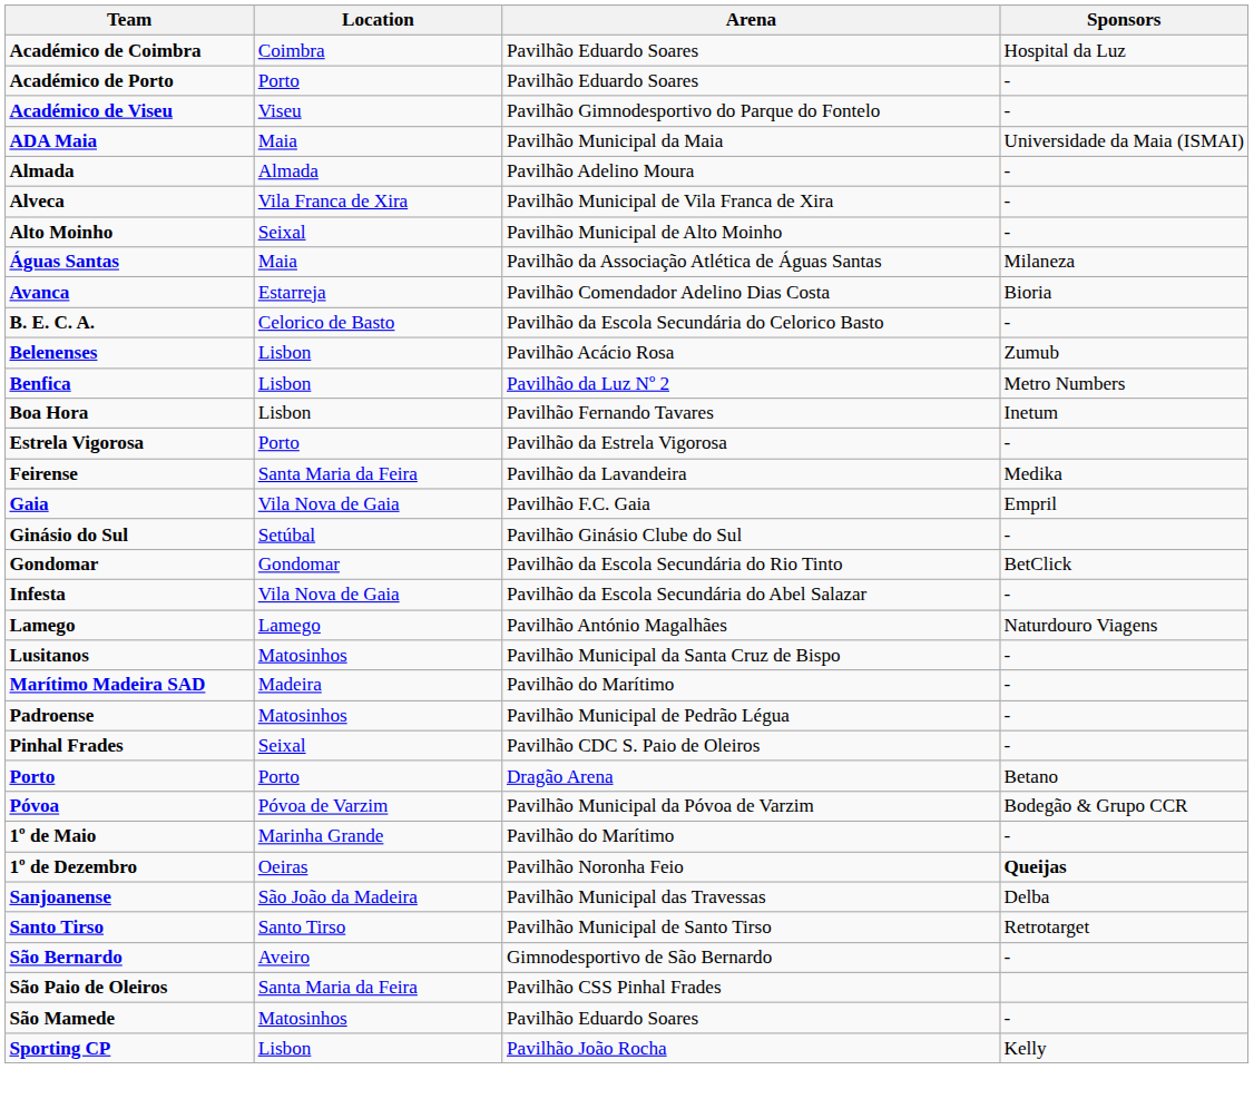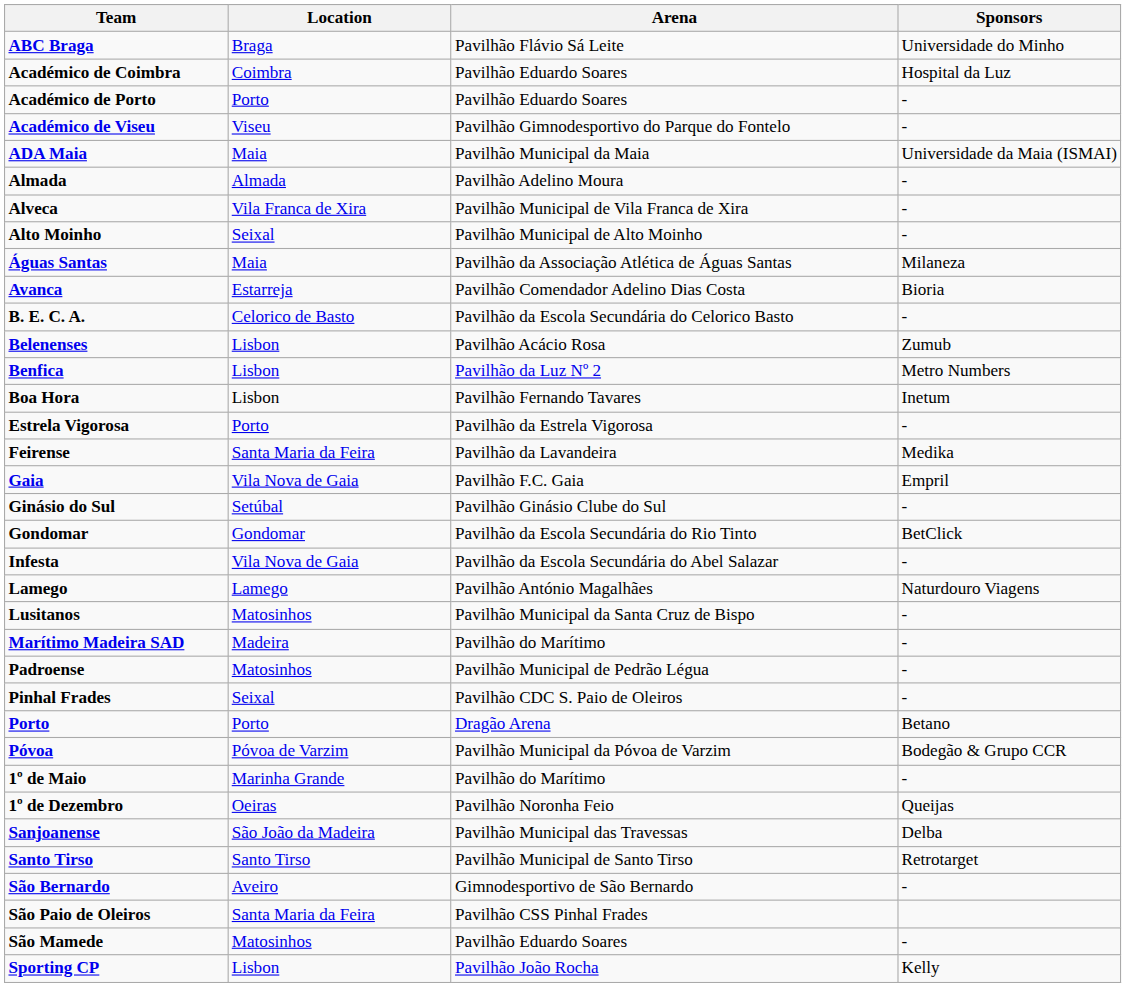 <table class="wikitable sortable" style="text-align: left;">
 <tr>
 <th width="20%">Team</th>
 <th width="20%">Location</th>
 <th width="40%">Arena</th>
 <th width="20%">Sponsors</th>
+</tr>
+<tr>
+<td><strong><a href='#'>ABC Braga</a></strong></td>
+<td><a href='#'>Braga</a></td>
+<td>Pavilhão Flávio Sá Leite</td>
+<td>Universidade do Minho</td>
 </tr>
 <tr>
 <td><strong>Académico de Coimbra</strong></td>
 <td><a href='#'>Coimbra</a></td>
 <td>Pavilhão Eduardo Soares</td>
 <td>Hospital da Luz</td>
 </tr>
 <tr>
 <td><strong>Académico de Porto</strong></td>
 <td><a href='#'>Porto</a></td>
 <td>Pavilhão Eduardo Soares</td>
 <td>-</td>
 </tr>
 <tr>
 <td><strong><a href='#'>Académico de Viseu</a></strong></td>
 <td><a href='#'>Viseu</a></td>
 <td>Pavilhão Gimnodesportivo do Parque do Fontelo</td>
 <td>-</td>
 </tr>
 <tr>
 <td><strong><a href='#'>ADA Maia</a></strong></td>
 <td><a href='#'>Maia</a></td>
 <td>Pavilhão Municipal da Maia</td>
 <td>Universidade da Maia (ISMAI)</td>
 </tr>
 <tr>
 <td><strong>Almada</strong></td>
 <td><a href='#'>Almada</a></td>
 <td>Pavilhão Adelino Moura</td>
 <td>-</td>
 </tr>
 <tr>
 <td><strong>Alveca</strong></td>
 <td><a href='#'>Vila Franca de Xira</a></td>
 <td>Pavilhão Municipal de Vila Franca de Xira</td>
 <td>-</td>
 </tr>
 <tr>
 <td><strong>Alto Moinho</strong></td>
 <td><a href='#'>Seixal</a></td>
 <td>Pavilhão Municipal de Alto Moinho</td>
 <td>-</td>
 </tr>
 <tr>
 <td><strong><a href='#'>Águas Santas</a></strong></td>
 <td><a href='#'>Maia</a></td>
 <td>Pavilhão da Associação Atlética de Águas Santas</td>
 <td>Milaneza</td>
 </tr>
 <tr>
 <td><strong><a href='#'>Avanca</a></strong></td>
 <td><a href='#'>Estarreja</a></td>
 <td>Pavilhão Comendador Adelino Dias Costa</td>
 <td>Bioria</td>
 </tr>
 <tr>
 <td><strong>B. E. C. A.</strong></td>
 <td><a href='#'>Celorico de Basto</a></td>
 <td>Pavilhão da Escola Secundária do Celorico Basto</td>
 <td>-</td>
 </tr>
 <tr>
 <td><strong><a href='#'>Belenenses</a></strong></td>
 <td><a href='#'>Lisbon</a></td>
 <td>Pavilhão Acácio Rosa</td>
 <td>Zumub</td>
 </tr>
 <tr>
 <td><strong><a href='#'>Benfica</a></strong></td>
 <td><a href='#'>Lisbon</a></td>
 <td><a href='#'>Pavilhão da Luz Nº 2</a></td>
 <td>Metro Numbers</td>
 </tr>
 <tr>
 <td><strong>Boa Hora</strong></td>
 <td>Lisbon</td>
 <td>Pavilhão Fernando Tavares</td>
 <td>Inetum</td>
 </tr>
 <tr>
 <td><strong>Estrela Vigorosa</strong></td>
 <td><a href='#'>Porto</a></td>
 <td>Pavilhão da Estrela Vigorosa</td>
 <td>-</td>
 </tr>
 <tr>
 <td><strong>Feirense</strong></td>
 <td><a href='#'>Santa Maria da Feira</a></td>
 <td>Pavilhão da Lavandeira</td>
 <td>Medika</td>
 </tr>
 <tr>
 <td><strong><a href='#'>Gaia</a></strong></td>
 <td><a href='#'>Vila Nova de Gaia</a></td>
 <td>Pavilhão F.C. Gaia</td>
 <td>Empril</td>
 </tr>
 <tr>
 <td><strong>Ginásio do Sul</strong></td>
 <td><a href='#'>Setúbal</a></td>
 <td>Pavilhão Ginásio Clube do Sul</td>
 <td>-</td>
 </tr>
 <tr>
 <td><strong>Gondomar</strong></td>
 <td><a href='#'>Gondomar</a></td>
 <td>Pavilhão da Escola Secundária do Rio Tinto</td>
 <td>BetClick</td>
 </tr>
 <tr>
 <td><strong>Infesta</strong></td>
 <td><a href='#'>Vila Nova de Gaia</a></td>
 <td>Pavilhão da Escola Secundária do Abel Salazar</td>
 <td>-</td>
 </tr>
 <tr>
 <td><strong>Lamego</strong></td>
 <td><a href='#'>Lamego</a></td>
 <td>Pavilhão António Magalhães</td>
 <td>Naturdouro Viagens</td>
 </tr>
 <tr>
 <td><strong>Lusitanos</strong></td>
 <td><a href='#'>Matosinhos</a></td>
 <td>Pavilhão Municipal da Santa Cruz de Bispo</td>
 <td>-</td>
 </tr>
 <tr>
 <td><strong><a href='#'>Marítimo Madeira SAD</a></strong></td>
 <td><a href='#'>Madeira</a></td>
 <td>Pavilhão do Marítimo</td>
 <td>-</td>
 </tr>
 <tr>
 <td><strong>Padroense</strong></td>
 <td><a href='#'>Matosinhos</a></td>
 <td>Pavilhão Municipal de Pedrão Légua</td>
 <td>-</td>
 </tr>
 <tr>
 <td><strong>Pinhal Frades</strong></td>
 <td><a href='#'>Seixal</a></td>
 <td>Pavilhão CDC S. Paio de Oleiros</td>
 <td>-</td>
 </tr>
 <tr>
 <td><strong><a href='#'>Porto</a></strong></td>
 <td><a href='#'>Porto</a></td>
 <td><a href='#'>Dragão Arena</a></td>
 <td>Betano</td>
 </tr>
 <tr>
 <td><strong><a href='#'>Póvoa</a></strong></td>
 <td><a href='#'>Póvoa de Varzim</a></td>
 <td>Pavilhão Municipal da Póvoa de Varzim</td>
 <td>Bodegão & Grupo CCR</td>
 </tr>
 <tr>
 <td><strong>1º de Maio</strong></td>
 <td><a href='#'>Marinha Grande</a></td>
 <td>Pavilhão do Marítimo</td>
 <td>-</td>
 </tr>
 <tr>
 <td><strong>1º de Dezembro</strong></td>
 <td><a href='#'>Oeiras</a></td>
 <td>Pavilhão Noronha Feio</td>
-<td><strong>Queijas</strong></td>
+<td>Queijas</td>
 </tr>
 <tr>
 <td><strong><a href='#'>Sanjoanense</a></strong></td>
 <td><a href='#'>São João da Madeira</a></td>
 <td>Pavilhão Municipal das Travessas</td>
 <td>Delba</td>
 </tr>
 <tr>
 <td><strong><a href='#'>Santo Tirso</a></strong></td>
 <td><a href='#'>Santo Tirso</a></td>
 <td>Pavilhão Municipal de Santo Tirso</td>
 <td>Retrotarget</td>
 </tr>
 <tr>
 <td><strong><a href='#'>São Bernardo</a></strong></td>
 <td><a href='#'>Aveiro</a></td>
 <td>Gimnodesportivo de São Bernardo</td>
 <td>-</td>
 </tr>
 <tr>
 <td><strong>São Paio de Oleiros</strong></td>
 <td><a href='#'>Santa Maria da Feira</a></td>
 <td>Pavilhão CSS Pinhal Frades</td>
 </tr>
 <tr>
 <td><strong>São Mamede</strong></td>
 <td><a href='#'>Matosinhos</a></td>
 <td>Pavilhão Eduardo Soares</td>
 <td>-</td>
 </tr>
 <tr>
 <td><strong><a href='#'>Sporting CP</a></strong></td>
 <td><a href='#'>Lisbon</a></td>
 <td><a href='#'>Pavilhão João Rocha</a></td>
 <td>Kelly</td>
 </tr>
 <tr>
 </tr>
 </table>
